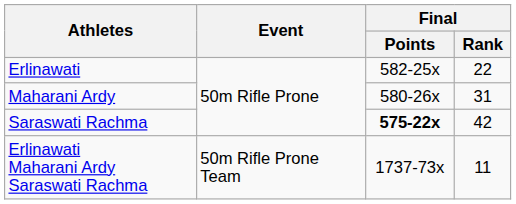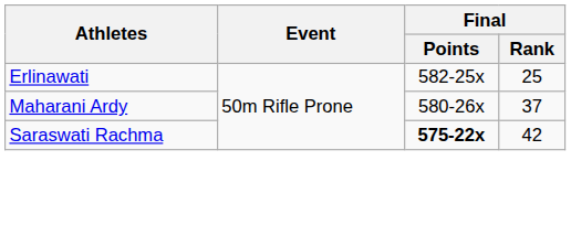 <table class=wikitable style="font-size:90%; text-align:center">
 <tr>
 <th width="160" rowspan="2">Athletes</th>
 <th width="140" rowspan="2">Event</th>
 <th width="120" colspan="2">Final</th>
 </tr>
 <tr>
 <th>Points</th>
 <th>Rank</th>
 </tr>
 <tr>
 <td align=left><a href='#'>Erlinawati</a></td>
 <td align=left rowspan="3">50m Rifle Prone</td>
 <td>582-25x</td>
-<td>22</td>
+<td>25</td>
 </tr>
 <tr>
 <td align=left><a href='#'>Maharani Ardy</a></td>
 <td>580-26x</td>
-<td>31</td>
+<td>37</td>
 </tr>
 <tr>
 <td align=left><a href='#'>Saraswati Rachma</a></td>
 <td><strong>575-22x</strong></td>
 <td>42</td>
 </tr>
-<tr>
-<td align=left><a href='#'>Erlinawati</a> <br> <a href='#'>Maharani Ardy</a> <br> <a href='#'>Saraswati Rachma</a></td>
-<td align=left>50m Rifle Prone Team</td>
-<td>1737-73x</td>
-<td>11</td>
-</tr>
 </table>
